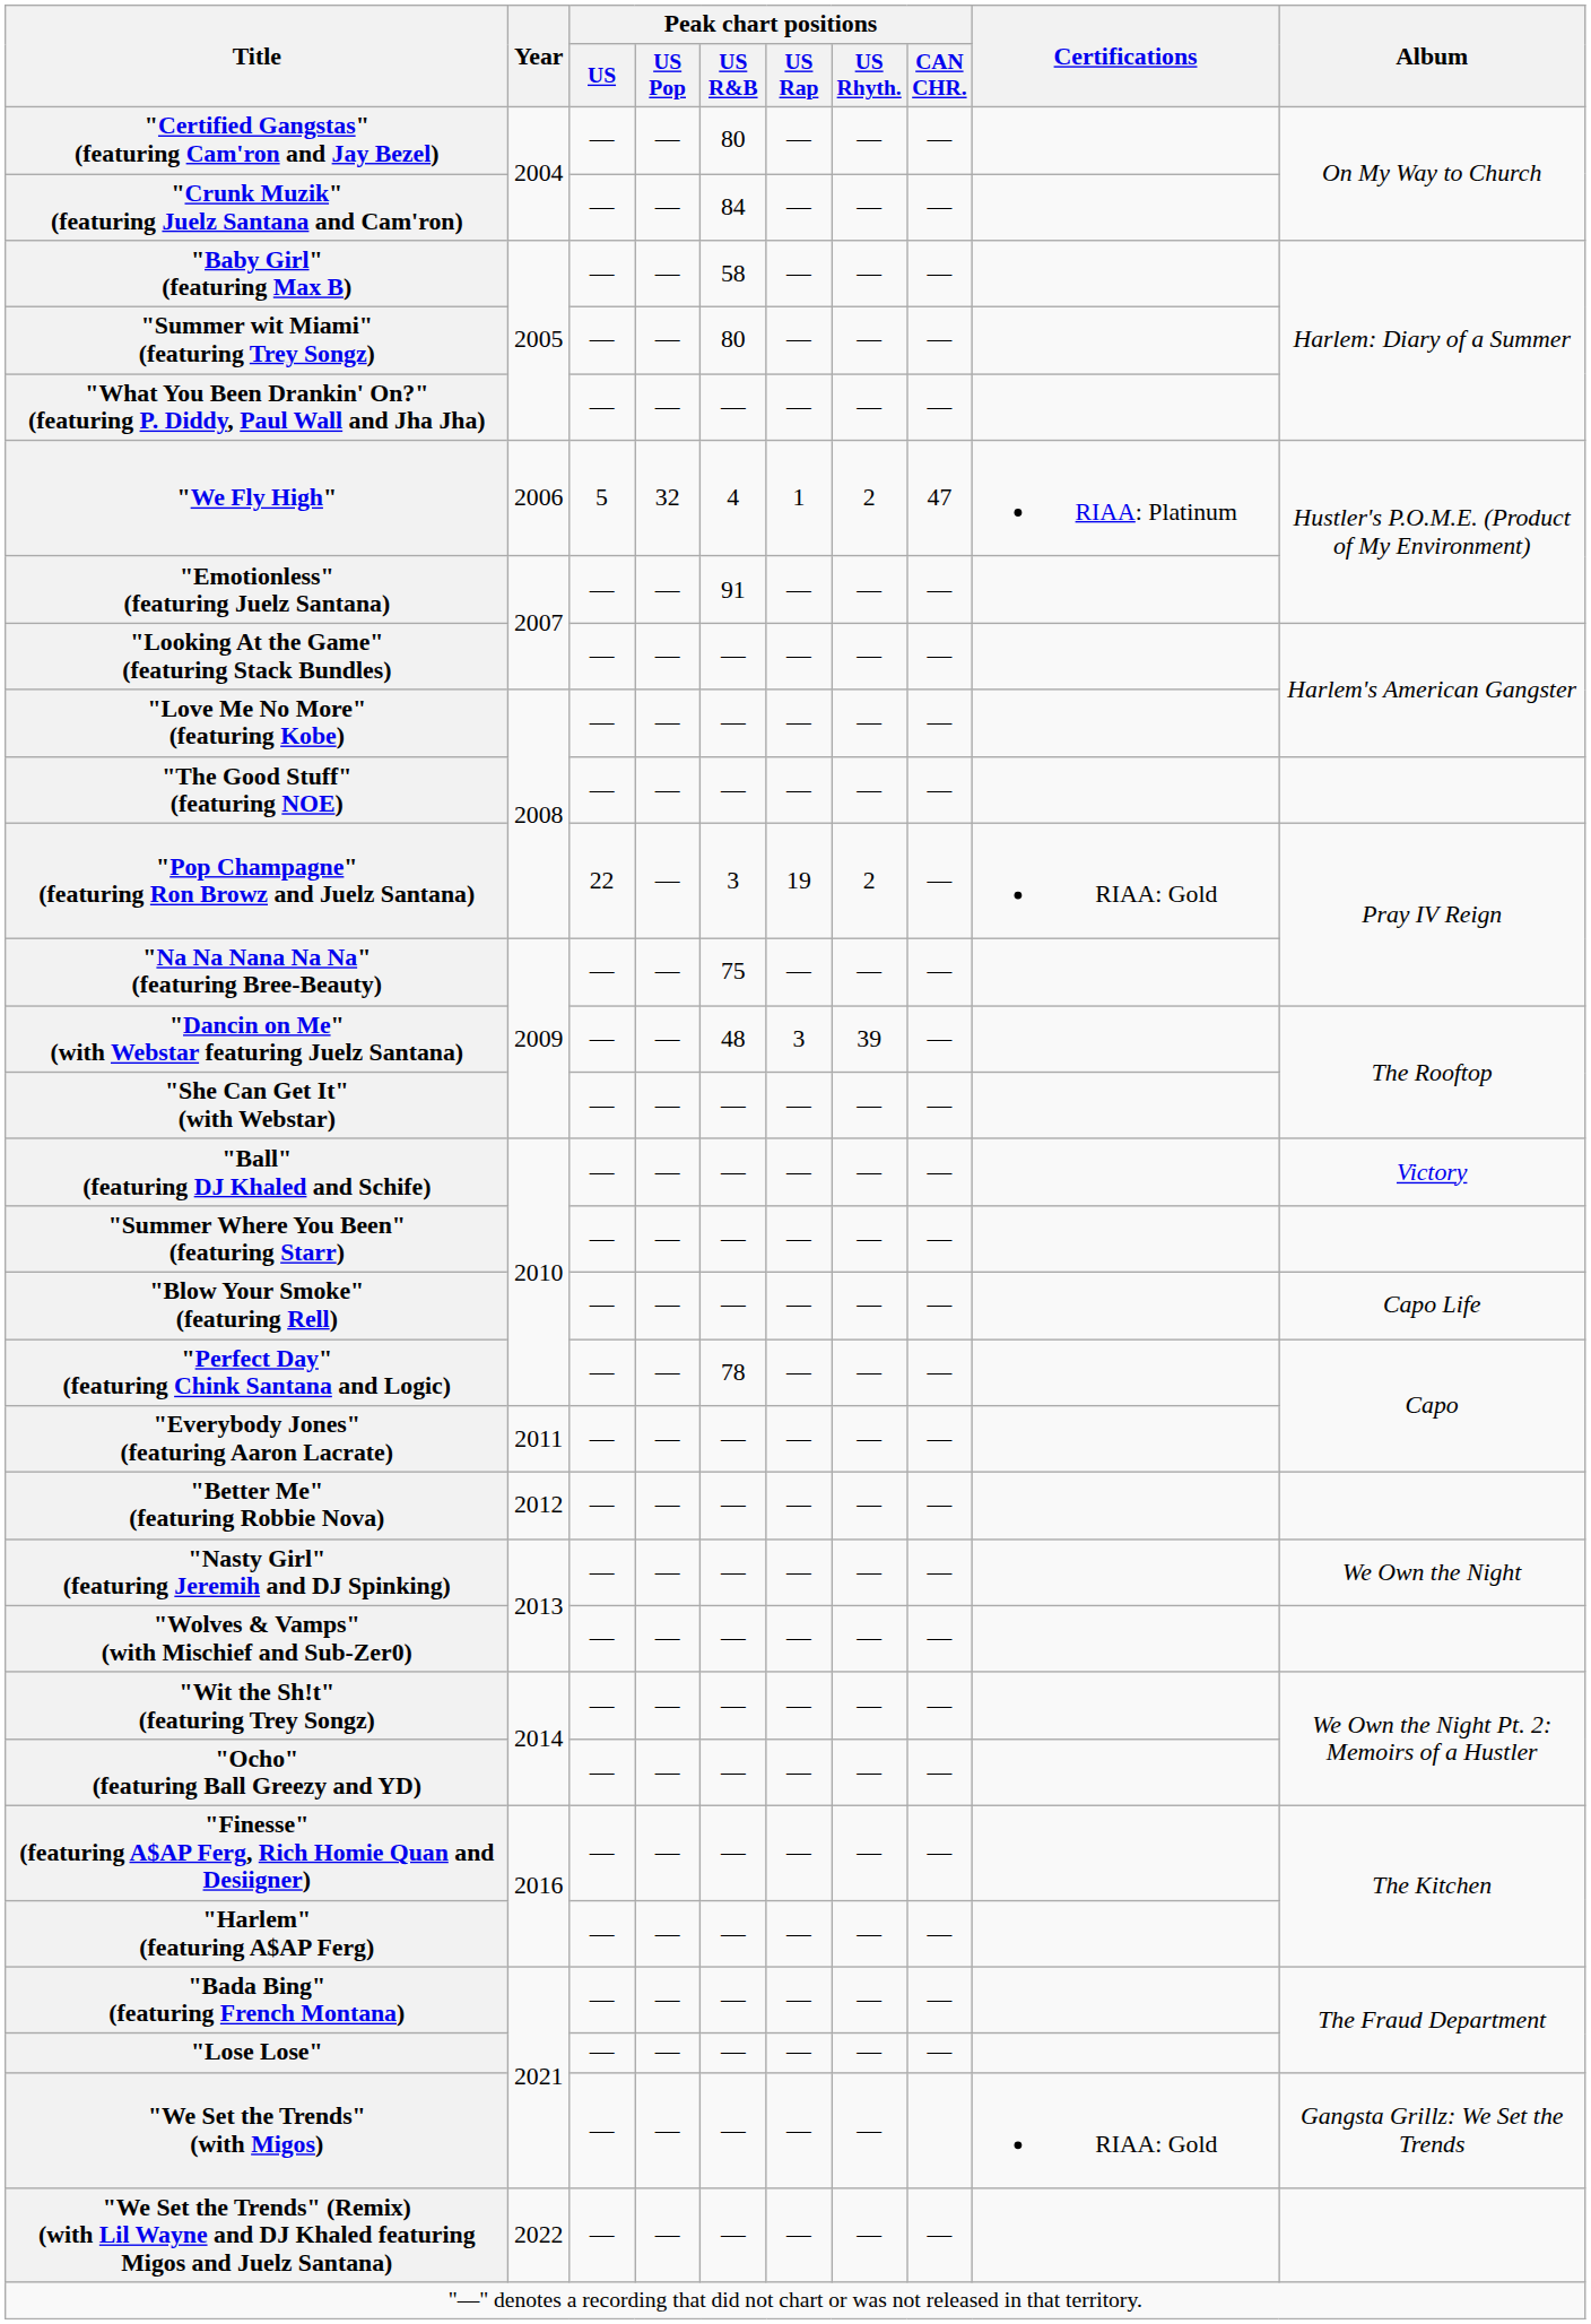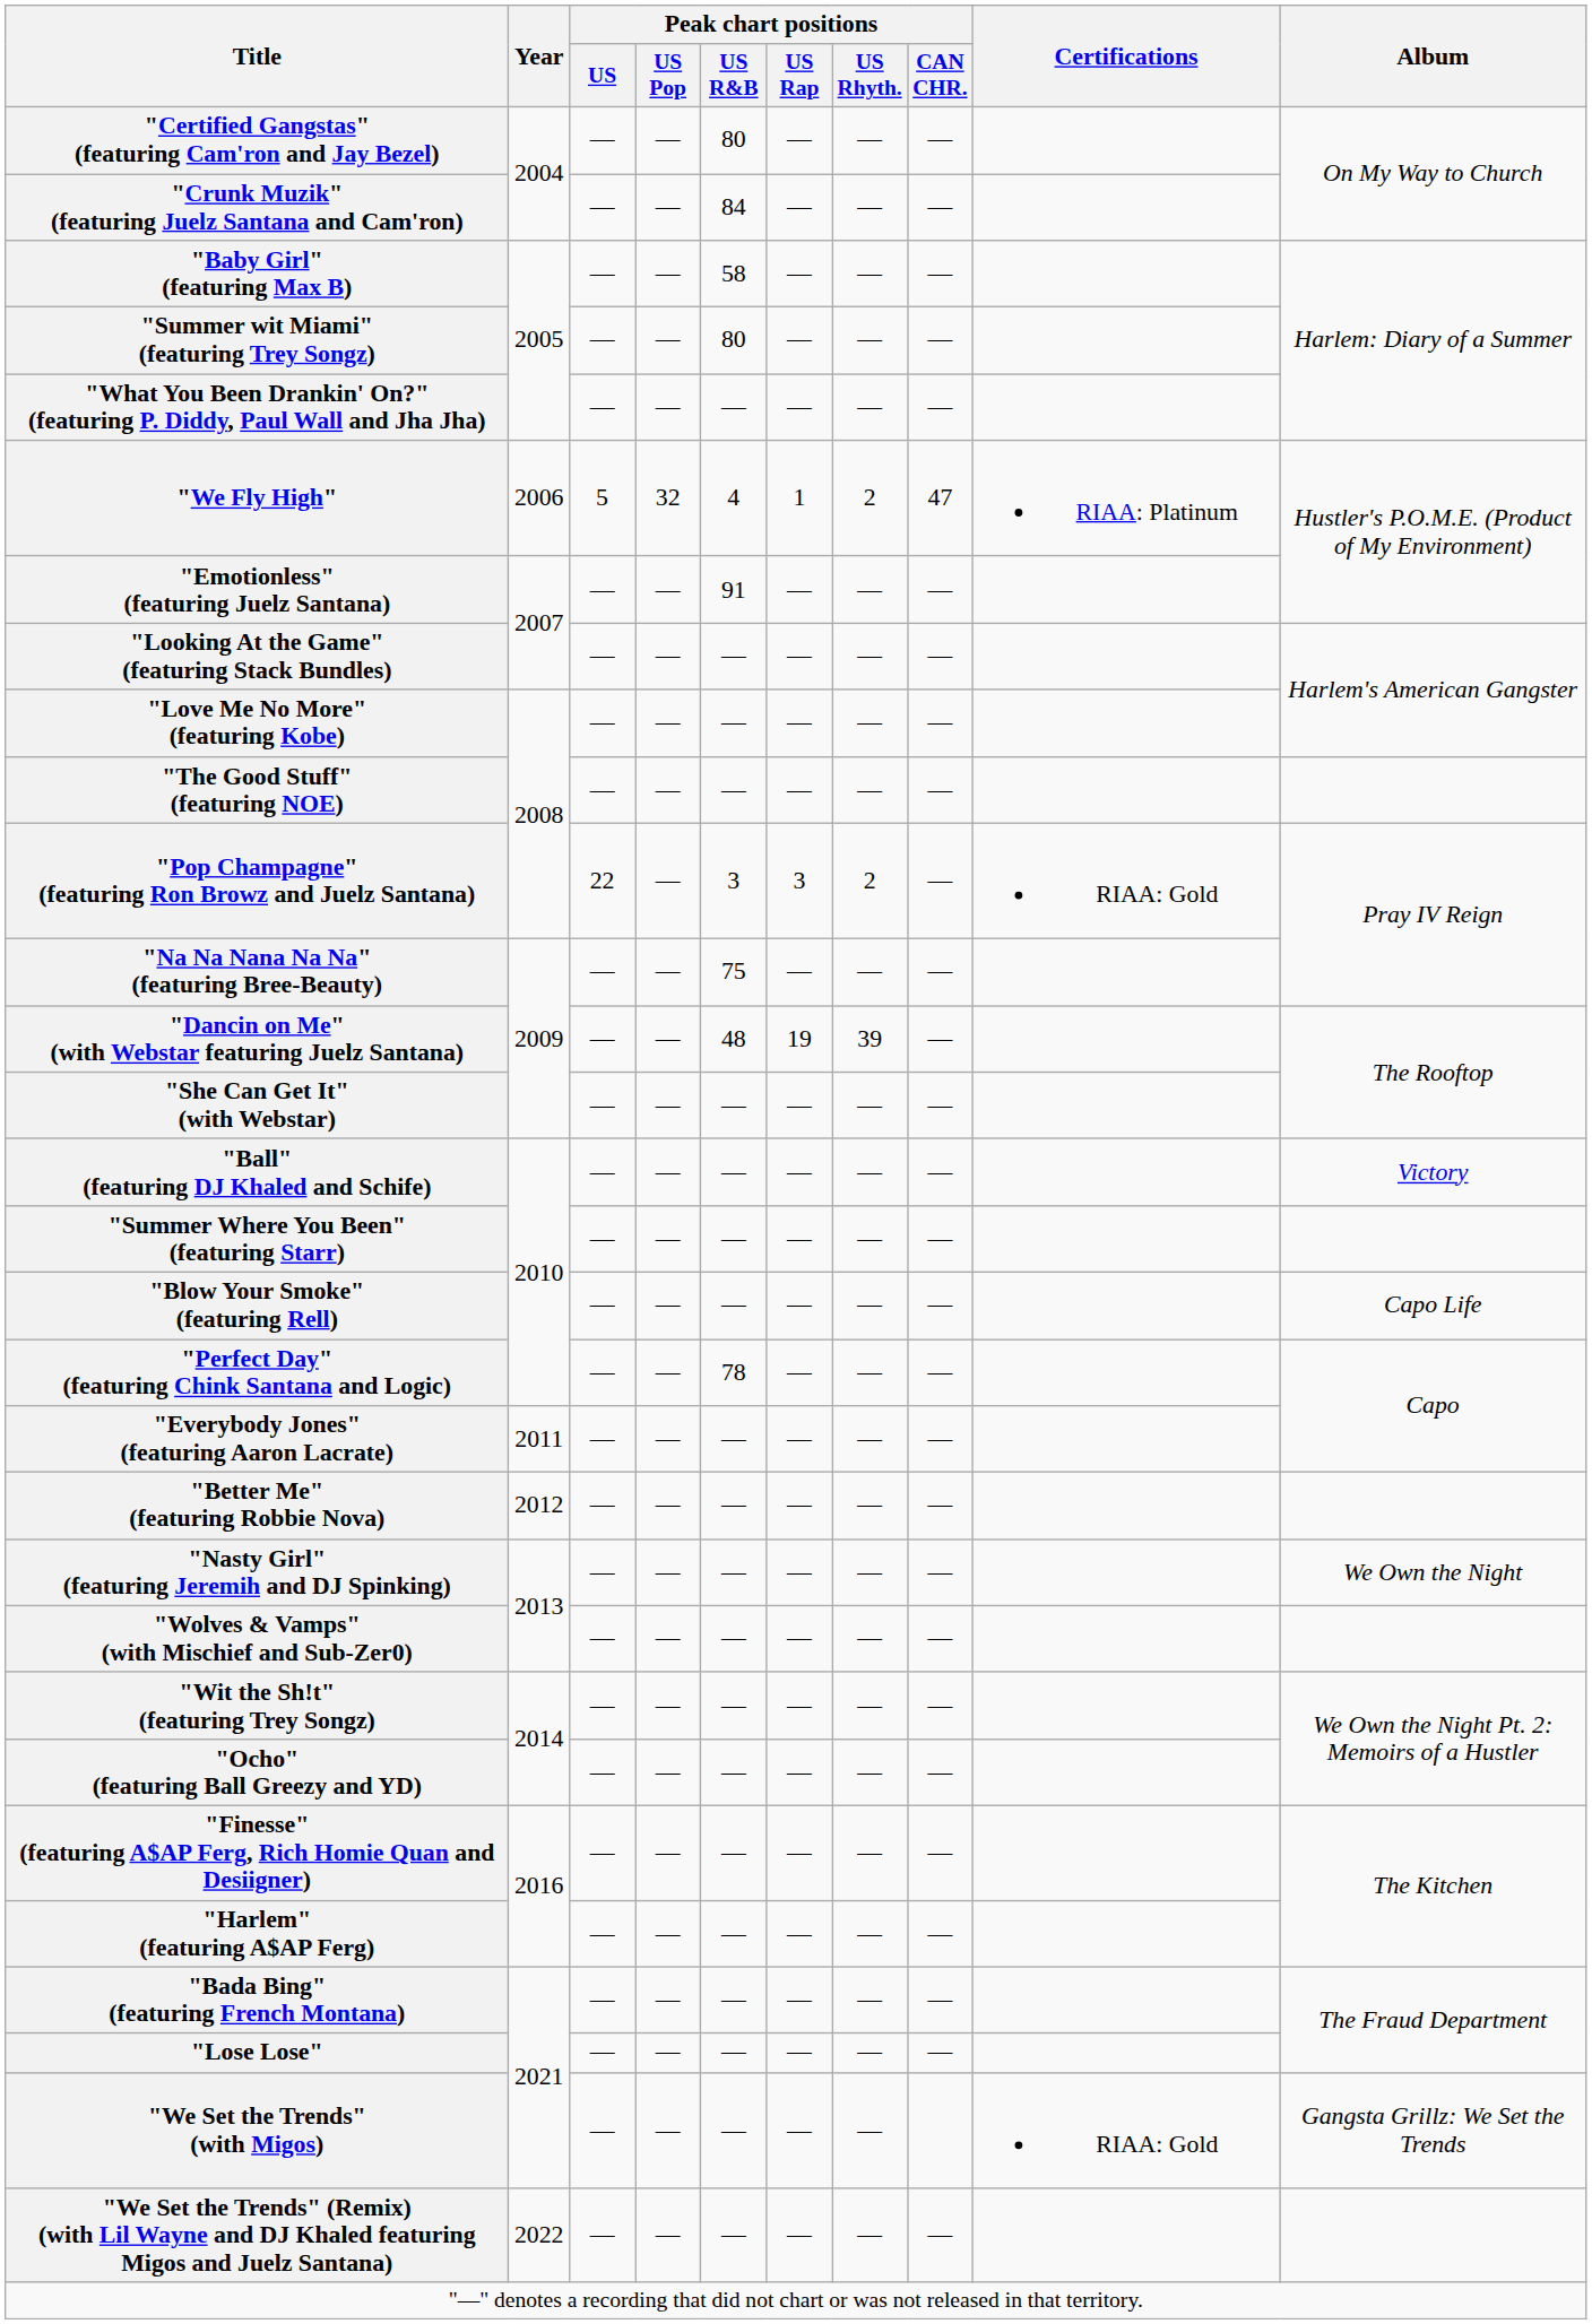 <table class="wikitable plainrowheaders" style="text-align:center;">
 <tr>
 <th scope="col" rowspan="2" style="width:20em;">Title</th>
 <th scope="col" rowspan="2" style="width:1em;">Year</th>
 <th scope="col" colspan="6">Peak chart positions</th>
 <th scope="col" rowspan="2" style="width:12em;"><a href='#'>Certifications</a></th>
 <th scope="col" rowspan="2" style="width:12em;">Album</th>
 </tr>
 <tr>
 <th scope="col" style="width:2.5em;font-size:90%;"><a href='#'>US</a><br></th>
 <th scope="col" style="width:2.5em;font-size:90%;"><a href='#'>US<br>Pop</a><br></th>
 <th scope="col" style="width:2.5em;font-size:90%;"><a href='#'>US<br>R&B</a><br></th>
 <th scope="col" style="width:2.5em;font-size:90%;"><a href='#'>US<br>Rap</a><br></th>
 <th scope="col" style="width:2.5em;font-size:90%;"><a href='#'>US<br>Rhyth.</a><br></th>
 <th scope="col" style="width:2.5em;font-size:90%;"><a href='#'>CAN<br>CHR.</a><br></th>
 </tr>
 <tr>
 <th scope="row">"<a href='#'>Certified Gangstas</a>"<br><span>(featuring <a href='#'>Cam'ron</a> and <a href='#'>Jay Bezel</a>)</span></th>
 <td rowspan="2">2004</td>
 <td>—</td>
 <td>—</td>
 <td>80</td>
 <td>—</td>
 <td>—</td>
 <td>—</td>
 <td></td>
 <td rowspan="2"><em>On My Way to Church</em></td>
 </tr>
 <tr>
 <th scope="row">"<a href='#'>Crunk Muzik</a>"<br><span>(featuring <a href='#'>Juelz Santana</a> and Cam'ron)</span></th>
 <td>—</td>
 <td>—</td>
 <td>84</td>
 <td>—</td>
 <td>—</td>
 <td>—</td>
 <td></td>
 </tr>
 <tr>
 <th scope="row">"<a href='#'>Baby Girl</a>"<br><span>(featuring <a href='#'>Max B</a>)</span></th>
 <td rowspan="3">2005</td>
 <td>—</td>
 <td>—</td>
 <td>58</td>
 <td>—</td>
 <td>—</td>
 <td>—</td>
 <td></td>
 <td rowspan="3"><em>Harlem: Diary of a Summer</em></td>
 </tr>
 <tr>
 <th scope="row">"Summer wit Miami"<br><span>(featuring <a href='#'>Trey Songz</a>)</span></th>
 <td>—</td>
 <td>—</td>
 <td>80</td>
 <td>—</td>
 <td>—</td>
 <td>—</td>
 <td></td>
 </tr>
 <tr>
 <th scope="row">"What You Been Drankin' On?"<br><span>(featuring <a href='#'>P. Diddy</a>, <a href='#'>Paul Wall</a> and Jha Jha)</span></th>
 <td>—</td>
 <td>—</td>
 <td>—</td>
 <td>—</td>
 <td>—</td>
 <td>—</td>
 <td></td>
 </tr>
 <tr>
 <th scope="row">"<a href='#'>We Fly High</a>"</th>
 <td>2006</td>
 <td>5</td>
 <td>32</td>
 <td>4</td>
 <td>1</td>
 <td>2</td>
 <td>47</td>
 <td><br><ul><li><a href='#'>RIAA</a>: Platinum</li></ul></td>
 <td rowspan="2"><em>Hustler's P.O.M.E. (Product of My Environment)</em></td>
 </tr>
 <tr>
 <th scope="row">"Emotionless"<br><span>(featuring Juelz Santana)</span></th>
 <td rowspan="2">2007</td>
 <td>—</td>
 <td>—</td>
 <td>91</td>
 <td>—</td>
 <td>—</td>
 <td>—</td>
 <td></td>
 </tr>
 <tr>
 <th scope="row">"Looking At the Game"<br><span>(featuring Stack Bundles)</span></th>
 <td>—</td>
 <td>—</td>
 <td>—</td>
 <td>—</td>
 <td>—</td>
 <td>—</td>
 <td></td>
 <td rowspan="2"><em>Harlem's American Gangster</em></td>
 </tr>
 <tr>
 <th scope="row">"Love Me No More"<br><span>(featuring <a href='#'>Kobe</a>)</span></th>
 <td rowspan="3">2008</td>
 <td>—</td>
 <td>—</td>
 <td>—</td>
 <td>—</td>
 <td>—</td>
 <td>—</td>
 <td></td>
 </tr>
 <tr>
 <th scope="row">"The Good Stuff"<br><span>(featuring <a href='#'>NOE</a>)</span></th>
 <td>—</td>
 <td>—</td>
 <td>—</td>
 <td>—</td>
 <td>—</td>
 <td>—</td>
 <td></td>
 <td></td>
 </tr>
 <tr>
 <th scope="row">"<a href='#'>Pop Champagne</a>"<br><span>(featuring <a href='#'>Ron Browz</a> and Juelz Santana)</span></th>
 <td>22</td>
 <td>—</td>
 <td>3</td>
-<td>19</td>
+<td>3</td>
 <td>2</td>
 <td>—</td>
 <td><br><ul><li>RIAA: Gold</li></ul></td>
 <td rowspan="2"><em>Pray IV Reign</em></td>
 </tr>
 <tr>
 <th scope="row">"<a href='#'>Na Na Nana Na Na</a>"<br><span>(featuring Bree-Beauty)</span></th>
 <td rowspan="3">2009</td>
 <td>—</td>
 <td>—</td>
 <td>75</td>
 <td>—</td>
 <td>—</td>
 <td>—</td>
 <td></td>
 </tr>
 <tr>
 <th scope="row">"<a href='#'>Dancin on Me</a>"<br><span>(with <a href='#'>Webstar</a> featuring Juelz Santana)</span></th>
 <td>—</td>
 <td>—</td>
 <td>48</td>
-<td>3</td>
+<td>19</td>
 <td>39</td>
 <td>—</td>
 <td></td>
 <td rowspan="2"><em>The Rooftop</em></td>
 </tr>
 <tr>
 <th scope="row">"She Can Get It"<br><span>(with Webstar)</span></th>
 <td>—</td>
 <td>—</td>
 <td>—</td>
 <td>—</td>
 <td>—</td>
 <td>—</td>
 <td></td>
 </tr>
 <tr>
 <th scope="row">"Ball"<br><span>(featuring <a href='#'>DJ Khaled</a> and Schife)</span></th>
 <td rowspan="4">2010</td>
 <td>—</td>
 <td>—</td>
 <td>—</td>
 <td>—</td>
 <td>—</td>
 <td>—</td>
 <td></td>
 <td><em><a href='#'>Victory</a></em></td>
 </tr>
 <tr>
 <th scope="row">"Summer Where You Been"<br><span>(featuring <a href='#'>Starr</a>)</span></th>
 <td>—</td>
 <td>—</td>
 <td>—</td>
 <td>—</td>
 <td>—</td>
 <td>—</td>
 <td></td>
 <td></td>
 </tr>
 <tr>
 <th scope="row">"Blow Your Smoke"<br><span>(featuring <a href='#'>Rell</a>)</span></th>
 <td>—</td>
 <td>—</td>
 <td>—</td>
 <td>—</td>
 <td>—</td>
 <td>—</td>
 <td></td>
 <td><em>Capo Life</em></td>
 </tr>
 <tr>
 <th scope="row">"<a href='#'>Perfect Day</a>"<br><span>(featuring <a href='#'>Chink Santana</a> and Logic)</span></th>
 <td>—</td>
 <td>—</td>
 <td>78</td>
 <td>—</td>
 <td>—</td>
 <td>—</td>
 <td></td>
 <td rowspan="2"><em>Capo</em></td>
 </tr>
 <tr>
 <th scope="row">"Everybody Jones"<br><span>(featuring Aaron Lacrate)</span></th>
 <td>2011</td>
 <td>—</td>
 <td>—</td>
 <td>—</td>
 <td>—</td>
 <td>—</td>
 <td>—</td>
 <td></td>
 </tr>
 <tr>
 <th scope="row">"Better Me"<br><span>(featuring Robbie Nova)</span></th>
 <td>2012</td>
 <td>—</td>
 <td>—</td>
 <td>—</td>
 <td>—</td>
 <td>—</td>
 <td>—</td>
 <td></td>
 <td></td>
 </tr>
 <tr>
 <th scope="row">"Nasty Girl"<br><span>(featuring <a href='#'>Jeremih</a> and DJ Spinking)</span></th>
 <td rowspan="2">2013</td>
 <td>—</td>
 <td>—</td>
 <td>—</td>
 <td>—</td>
 <td>—</td>
 <td>—</td>
 <td></td>
 <td><em>We Own the Night</em></td>
 </tr>
 <tr>
 <th scope="row">"Wolves & Vamps"<br><span>(with Mischief and Sub-Zer0)</span></th>
 <td>—</td>
 <td>—</td>
 <td>—</td>
 <td>—</td>
 <td>—</td>
 <td>—</td>
 <td></td>
 <td></td>
 </tr>
 <tr>
 <th scope="row">"Wit the Sh!t"<br><span>(featuring Trey Songz)</span></th>
 <td rowspan="2">2014</td>
 <td>—</td>
 <td>—</td>
 <td>—</td>
 <td>—</td>
 <td>—</td>
 <td>—</td>
 <td></td>
 <td rowspan="2"><em>We Own the Night Pt. 2: Memoirs of a Hustler</em></td>
 </tr>
 <tr>
 <th scope="row">"Ocho"<br><span>(featuring Ball Greezy and YD)</span></th>
 <td>—</td>
 <td>—</td>
 <td>—</td>
 <td>—</td>
 <td>—</td>
 <td>—</td>
 <td></td>
 </tr>
 <tr>
 <th scope="row">"Finesse"<br><span>(featuring <a href='#'>A$AP Ferg</a>, <a href='#'>Rich Homie Quan</a> and <a href='#'>Desiigner</a>)</span></th>
 <td rowspan="2">2016</td>
 <td>—</td>
 <td>—</td>
 <td>—</td>
 <td>—</td>
 <td>—</td>
 <td>—</td>
 <td></td>
 <td rowspan="2"><em>The Kitchen</em></td>
 </tr>
 <tr>
 <th scope="row">"Harlem"<br><span>(featuring A$AP Ferg)</span></th>
 <td>—</td>
 <td>—</td>
 <td>—</td>
 <td>—</td>
 <td>—</td>
 <td>—</td>
 <td></td>
 </tr>
 <tr>
 <th scope="row">"Bada Bing"<br><span>(featuring <a href='#'>French Montana</a>)</span></th>
 <td rowspan="3">2021</td>
 <td>—</td>
 <td>—</td>
 <td>—</td>
 <td>—</td>
 <td>—</td>
 <td>—</td>
 <td></td>
 <td rowspan="2"><em>The Fraud Department</em></td>
 </tr>
 <tr>
 <th scope="row">"Lose Lose"</th>
 <td>—</td>
 <td>—</td>
 <td>—</td>
 <td>—</td>
 <td>—</td>
 <td>—</td>
 <td></td>
 </tr>
 <tr>
 <th scope="row">"We Set the Trends"<br><span>(with <a href='#'>Migos</a>)</span></th>
 <td>—</td>
 <td>—</td>
 <td>—</td>
 <td>—</td>
 <td>—</td>
 <td></td>
 <td><br><ul><li>RIAA: Gold</li></ul></td>
 <td><em>Gangsta Grillz: We Set the Trends</em></td>
 </tr>
 <tr>
 <th scope="row">"We Set the Trends" (Remix)<br><span>(with <a href='#'>Lil Wayne</a> and DJ Khaled featuring Migos and Juelz Santana)</span></th>
 <td>2022</td>
 <td>—</td>
 <td>—</td>
 <td>—</td>
 <td>—</td>
 <td>—</td>
 <td>—</td>
 <td></td>
 <td></td>
 </tr>
 <tr>
 <td colspan="14" style="font-size:90%">"—" denotes a recording that did not chart or was not released in that territory.</td>
 </tr>
 </table>
